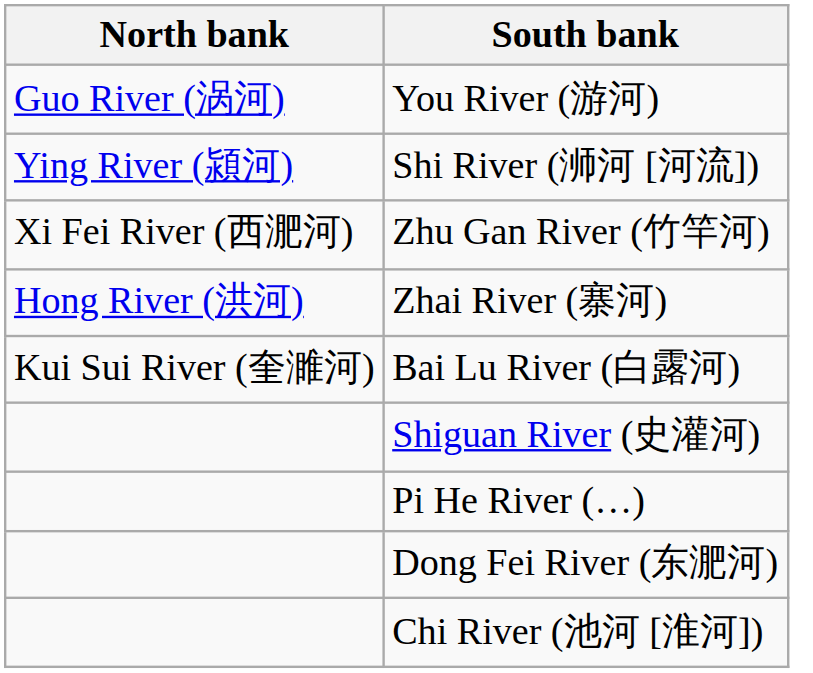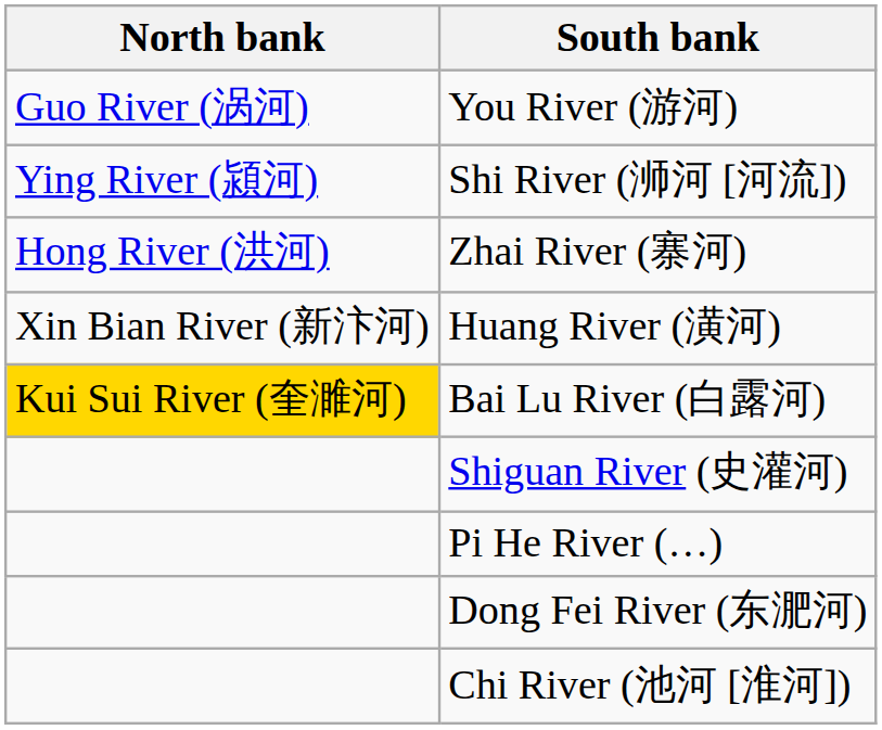 <table class="wikitable">
 <tr>
 <th>North bank</th>
 <th>South bank</th>
 </tr>
 <tr>
 <td><a href='#'>Guo River (涡河)</a></td>
 <td>You River (游河)</td>
 </tr>
 <tr>
 <td><a href='#'>Ying River (潁河)</a></td>
 <td>Shi River (浉河 [河流])</td>
 </tr>
 <tr>
-<td>Xi Fei River (西淝河)</td>
-<td>Zhu Gan River (竹竿河)</td>
-</tr>
-<tr>
 <td><a href='#'>Hong River (洪河)</a></td>
 <td>Zhai River (寨河)</td>
 </tr>
 <tr>
-<td>Kui Sui River (奎濉河)</td>
+<td>Xin Bian River (新汴河)</td>
+<td>Huang River (潢河)</td>
+</tr>
+<tr>
+<td style="background: gold;">Kui Sui River (奎濉河)</td>
 <td>Bai Lu River (白露河)</td>
 </tr>
 <tr>
 <td></td>
 <td><a href='#'>Shiguan River</a> (史灌河)</td>
 </tr>
 <tr>
 <td></td>
 <td>Pi He River (…)</td>
 </tr>
 <tr>
 <td></td>
 <td>Dong Fei River (东淝河)</td>
 </tr>
 <tr>
 <td></td>
 <td>Chi River (池河 [淮河])</td>
 </tr>
 </table>
